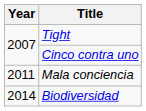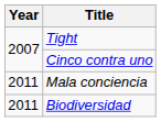 <table class="wikitable sortable">
 <tr>
 <th>Year</th>
 <th>Title</th>
 </tr>
 <tr>
 <td rowspan="2">2007</td>
 <td><em><a href='#'>Tight</a></em></td>
 </tr>
 <tr>
 <td><em><a href='#'>Cinco contra uno</a></em></td>
 </tr>
 <tr>
 <td>2011</td>
 <td><em>Mala conciencia</em></td>
 </tr>
 <tr>
-<td>2014</td>
+<td>2011</td>
 <td><em><a href='#'>Biodiversidad</a></em></td>
 </tr>
 </table>
